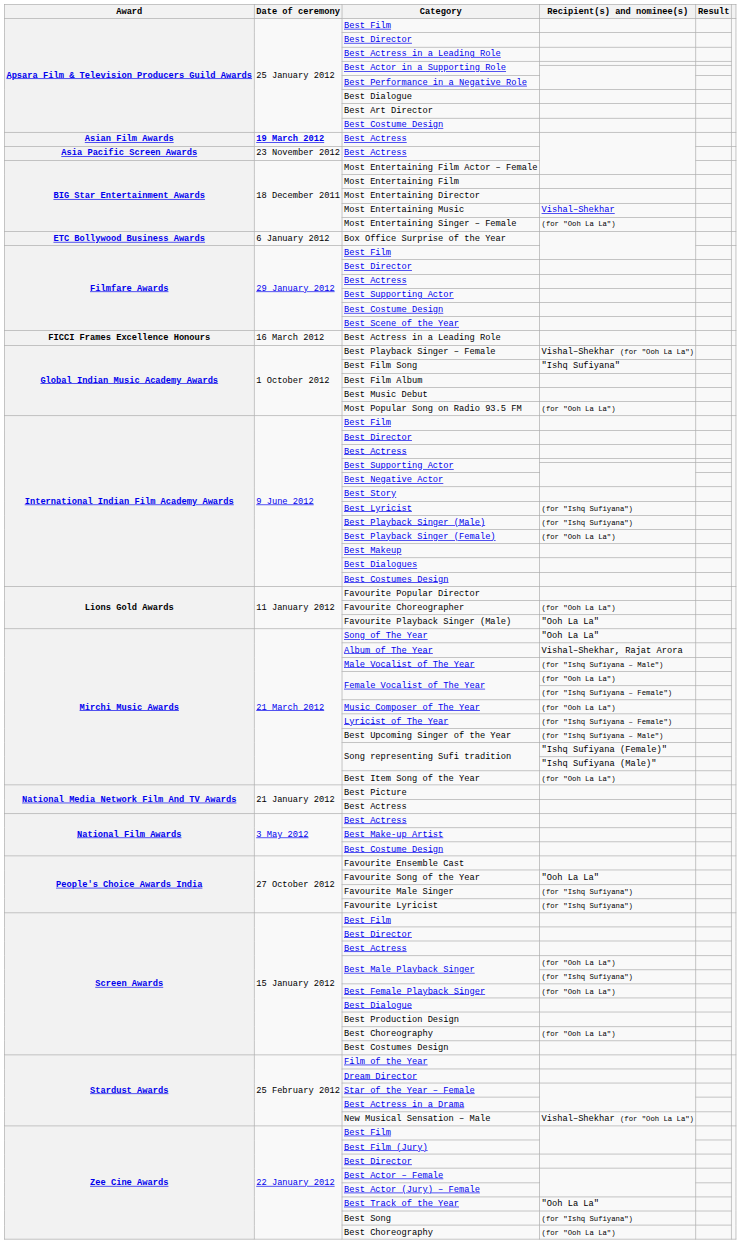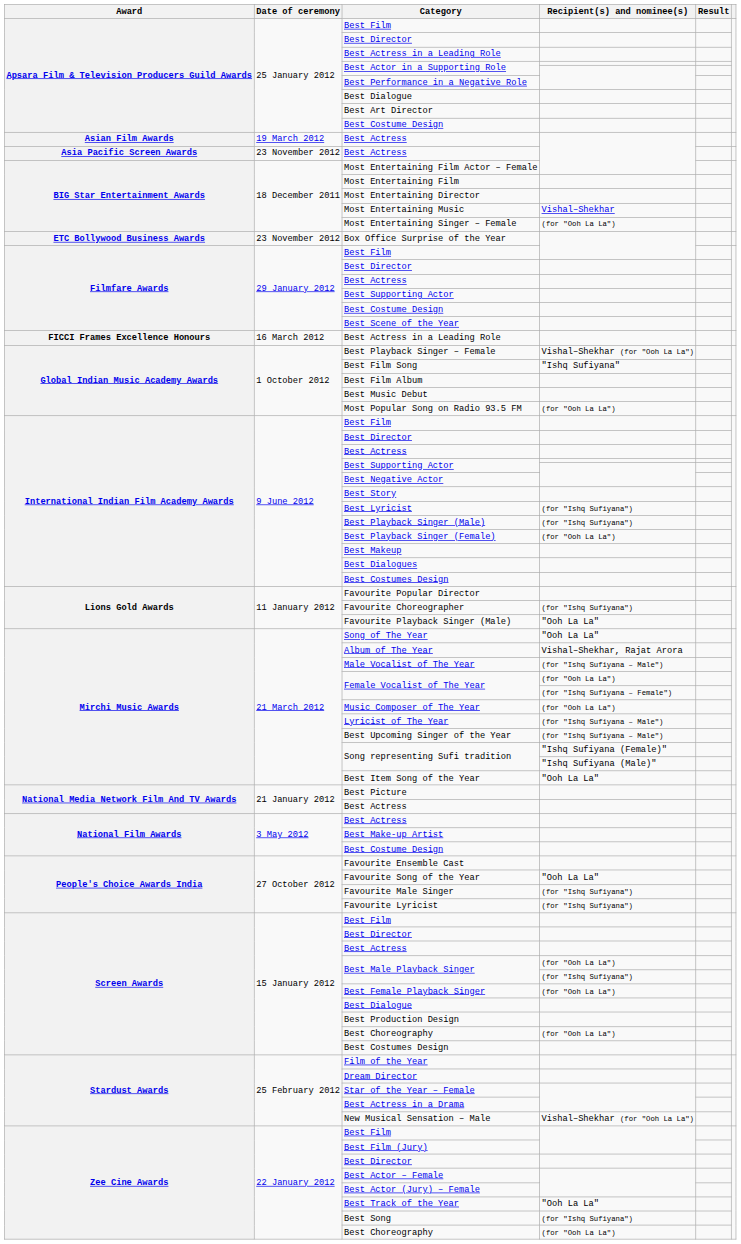 <table class="wikitable plainrowheaders sortable">
 <tr>
 <th scope="col">Award</th>
 <th scope="col">Date of ceremony</th>
 <th scope="col">Category</th>
 <th scope="col">Recipient(s) and nominee(s)</th>
 <th scope="col">Result</th>
 <th scope="col" class="unsortable"></th>
 </tr>
 <tr>
 <th scope="row" rowspan="9"><a href='#'>Apsara Film & Television Producers Guild Awards</a></th>
 <td rowspan="9">25 January 2012</td>
 <td><a href='#'>Best Film</a></td>
 <td></td>
 <td></td>
 <td style="text-align:center;" rowspan="9"><br></td>
 </tr>
 <tr>
 <td><a href='#'>Best Director</a></td>
 <td></td>
 <td></td>
 </tr>
 <tr>
 <td><a href='#'>Best Actress in a Leading Role</a></td>
 <td></td>
 <td></td>
 </tr>
 <tr>
 <td rowspan="2"><a href='#'>Best Actor in a Supporting Role</a></td>
 <td></td>
 <td></td>
 </tr>
 <tr>
 <td rowspan="2"></td>
 <td></td>
 </tr>
 <tr>
 <td><a href='#'>Best Performance in a Negative Role</a></td>
 <td></td>
 </tr>
 <tr>
 <td>Best Dialogue</td>
 <td></td>
 <td></td>
 </tr>
 <tr>
 <td>Best Art Director</td>
 <td></td>
 <td></td>
 </tr>
 <tr>
 <td><a href='#'>Best Costume Design</a></td>
 <td></td>
 <td></td>
 </tr>
 <tr>
 <th scope="row"><a href='#'>Asian Film Awards</a></th>
-<td><strong><a href='#'>19 March 2012</a></strong></td>
+<td><a href='#'>19 March 2012</a></td>
 <td><a href='#'>Best Actress</a></td>
 <td rowspan="3"></td>
 <td></td>
 <td style="text-align:center;"></td>
 </tr>
 <tr>
 <th scope="row"><a href='#'>Asia Pacific Screen Awards</a></th>
 <td>23 November 2012</td>
 <td><a href='#'>Best Actress</a></td>
 <td></td>
 <td style="text-align:center;"></td>
 </tr>
 <tr>
 <th scope="row" rowspan="5"><a href='#'>BIG Star Entertainment Awards</a></th>
 <td rowspan="5">18 December 2011</td>
 <td>Most Entertaining Film Actor – Female</td>
 <td></td>
 <td style="text-align:center;" rowspan="5"></td>
 </tr>
 <tr>
 <td>Most Entertaining Film</td>
 <td></td>
 <td></td>
 </tr>
 <tr>
 <td>Most Entertaining Director</td>
 <td></td>
 <td></td>
 </tr>
 <tr>
 <td>Most Entertaining Music</td>
 <td><a href='#'>Vishal–Shekhar</a></td>
 <td></td>
 </tr>
 <tr>
 <td>Most Entertaining Singer – Female</td>
 <td> <small>(for "Ooh La La")</small></td>
 <td></td>
 </tr>
 <tr>
 <th scope="row"><a href='#'>ETC Bollywood Business Awards</a></th>
-<td>6 January 2012</td>
+<td>23 November 2012</td>
 <td>Box Office Surprise of the Year</td>
 <td rowspan="2"></td>
 <td></td>
 <td style="text-align:center;"></td>
 </tr>
 <tr>
 <th scope="row" rowspan="6"><a href='#'>Filmfare Awards</a></th>
 <td rowspan="6"><a href='#'>29 January 2012</a></td>
 <td><a href='#'>Best Film</a></td>
 <td></td>
 <td style="text-align:center;" rowspan="6"><br></td>
 </tr>
 <tr>
 <td><a href='#'>Best Director</a></td>
 <td></td>
 <td></td>
 </tr>
 <tr>
 <td><a href='#'>Best Actress</a></td>
 <td></td>
 <td></td>
 </tr>
 <tr>
 <td><a href='#'>Best Supporting Actor</a></td>
 <td></td>
 <td></td>
 </tr>
 <tr>
 <td><a href='#'>Best Costume Design</a></td>
 <td></td>
 <td></td>
 </tr>
 <tr>
 <td><a href='#'>Best Scene of the Year</a></td>
 <td></td>
 <td></td>
 </tr>
 <tr>
 <th scope="row">FICCI Frames Excellence Honours</th>
 <td>16 March 2012</td>
 <td>Best Actress in a Leading Role</td>
 <td></td>
 <td></td>
 <td style="text-align:center;"></td>
 </tr>
 <tr>
 <th scope="row" rowspan="5"><a href='#'>Global Indian Music Academy Awards</a></th>
 <td rowspan="5">1 October 2012</td>
 <td>Best Playback Singer – Female</td>
 <td>Vishal–Shekhar <small>(for "Ooh La La")</small></td>
 <td></td>
 <td style="text-align:center;" rowspan="5"><br><br></td>
 </tr>
 <tr>
 <td>Best Film Song</td>
 <td>"Ishq Sufiyana"</td>
 <td></td>
 </tr>
 <tr>
 <td>Best Film Album</td>
 <td></td>
 <td></td>
 </tr>
 <tr>
 <td>Best Music Debut</td>
 <td></td>
 <td></td>
 </tr>
 <tr>
 <td>Most Popular Song on Radio 93.5 FM</td>
 <td> <small>(for "Ooh La La")</small></td>
 <td></td>
 </tr>
 <tr>
 <th scope="row" rowspan="13"><a href='#'>International Indian Film Academy Awards</a></th>
 <td rowspan="13"><a href='#'>9 June 2012</a></td>
 <td><a href='#'>Best Film</a></td>
 <td></td>
 <td></td>
 <td style="text-align:center;" rowspan="13"><br></td>
 </tr>
 <tr>
 <td><a href='#'>Best Director</a></td>
 <td></td>
 <td></td>
 </tr>
 <tr>
 <td><a href='#'>Best Actress</a></td>
 <td></td>
 <td></td>
 </tr>
 <tr>
 <td rowspan="2"><a href='#'>Best Supporting Actor</a></td>
 <td></td>
 <td></td>
 </tr>
 <tr>
 <td rowspan="2"></td>
 <td></td>
 </tr>
 <tr>
 <td><a href='#'>Best Negative Actor</a></td>
 <td></td>
 </tr>
 <tr>
 <td><a href='#'>Best Story</a></td>
 <td></td>
 <td></td>
 </tr>
 <tr>
 <td><a href='#'>Best Lyricist</a></td>
 <td> <small>(for "Ishq Sufiyana")</small></td>
 <td></td>
 </tr>
 <tr>
 <td><a href='#'>Best Playback Singer (Male)</a></td>
 <td> <small>(for "Ishq Sufiyana")</small></td>
 <td></td>
 </tr>
 <tr>
 <td><a href='#'>Best Playback Singer (Female)</a></td>
 <td> <small>(for "Ooh La La")</small></td>
 <td></td>
 </tr>
 <tr>
 <td><a href='#'>Best Makeup</a></td>
 <td></td>
 <td></td>
 </tr>
 <tr>
 <td><a href='#'>Best Dialogues</a></td>
 <td></td>
 <td></td>
 </tr>
 <tr>
 <td><a href='#'>Best Costumes Design</a></td>
 <td></td>
 <td></td>
 </tr>
 <tr>
 <th scope="row" rowspan="3">Lions Gold Awards</th>
 <td rowspan="3">11 January 2012</td>
 <td>Favourite Popular Director</td>
 <td></td>
 <td></td>
 <td style="text-align:center;" rowspan="3"></td>
 </tr>
 <tr>
 <td>Favourite Choreographer</td>
-<td> <small>(for "Ooh La La")</small></td>
+<td> <small>(for "Ishq Sufiyana")</small></td>
 <td></td>
 </tr>
 <tr>
 <td>Favourite Playback Singer (Male)</td>
 <td>"Ooh La La"</td>
 <td></td>
 </tr>
 <tr>
 <th scope="row" rowspan="11"><a href='#'>Mirchi Music Awards</a></th>
 <td rowspan="11"><a href='#'>21 March 2012</a></td>
 <td><a href='#'>Song of The Year</a></td>
 <td>"Ooh La La"</td>
 <td></td>
 <td style="text-align:center;" rowspan="11"></td>
 </tr>
 <tr>
 <td><a href='#'>Album of The Year</a></td>
 <td>Vishal–Shekhar, Rajat Arora</td>
 <td></td>
 </tr>
 <tr>
 <td><a href='#'>Male Vocalist of The Year</a></td>
 <td> <small>(for "Ishq Sufiyana – Male")</small></td>
 <td></td>
 </tr>
 <tr>
 <td rowspan=2><a href='#'>Female Vocalist of The Year</a></td>
 <td> <small>(for "Ooh La La")</small></td>
 <td></td>
 </tr>
 <tr>
 <td> <small>(for "Ishq Sufiyana – Female")</small></td>
 <td></td>
 </tr>
 <tr>
 <td><a href='#'>Music Composer of The Year</a></td>
 <td> <small>(for "Ooh La La")</small></td>
 <td></td>
 </tr>
 <tr>
 <td><a href='#'>Lyricist of The Year</a></td>
-<td> <small>(for "Ishq Sufiyana – Female")</small></td>
+<td> <small>(for "Ishq Sufiyana – Male")</small></td>
 <td></td>
 </tr>
 <tr>
 <td>Best Upcoming Singer of the Year</td>
 <td> <small>(for "Ishq Sufiyana – Male")</small></td>
 <td></td>
 </tr>
 <tr>
 <td rowspan=2>Song representing Sufi tradition</td>
 <td>"Ishq Sufiyana (Female)"</td>
 <td></td>
 </tr>
 <tr>
 <td>"Ishq Sufiyana (Male)"</td>
 <td></td>
 </tr>
 <tr>
 <td>Best Item Song of the Year</td>
-<td> <small>(for "Ooh La La")</small></td>
+<td>"Ooh La La"</td>
 <td></td>
 </tr>
 <tr>
 <th scope="row" rowspan="2"><a href='#'>National Media Network Film And TV Awards</a></th>
 <td rowspan="2">21 January 2012</td>
 <td>Best Picture</td>
 <td></td>
 <td></td>
 <td style="text-align:center;" rowspan="2"></td>
 </tr>
 <tr>
 <td>Best Actress</td>
 <td></td>
 <td></td>
 </tr>
 <tr>
 <th scope="row" rowspan="3"><a href='#'>National Film Awards</a></th>
 <td rowspan="3"><a href='#'>3 May 2012</a></td>
 <td><a href='#'>Best Actress</a></td>
 <td></td>
 <td></td>
 <td style="text-align:center;" rowspan="3"></td>
 </tr>
 <tr>
 <td><a href='#'>Best Make-up Artist</a></td>
 <td> </td>
 <td></td>
 </tr>
 <tr>
 <td><a href='#'>Best Costume Design</a></td>
 <td> </td>
 <td></td>
 </tr>
 <tr>
 <th scope="row" rowspan="4"><a href='#'>People's Choice Awards India</a></th>
 <td rowspan="4">27 October 2012</td>
 <td>Favourite Ensemble Cast</td>
 <td></td>
 <td></td>
 <td style="text-align:center;" rowspan="4"></td>
 </tr>
 <tr>
 <td>Favourite Song of the Year</td>
 <td>"Ooh La La"</td>
 <td></td>
 </tr>
 <tr>
 <td>Favourite Male Singer</td>
 <td> <small>(for "Ishq Sufiyana")</small></td>
 <td></td>
 </tr>
 <tr>
 <td>Favourite Lyricist</td>
 <td> <small>(for "Ishq Sufiyana")</small></td>
 <td></td>
 </tr>
 <tr>
 <th scope="row" rowspan="10"><a href='#'>Screen Awards</a></th>
 <td rowspan="10">15 January 2012</td>
 <td><a href='#'>Best Film</a></td>
 <td> </td>
 <td></td>
 <td style="text-align:center;" rowspan="10"><br></td>
 </tr>
 <tr>
 <td><a href='#'>Best Director</a></td>
 <td></td>
 <td></td>
 </tr>
 <tr>
 <td><a href='#'>Best Actress</a></td>
 <td></td>
 <td></td>
 </tr>
 <tr>
 <td rowspan="2"><a href='#'>Best Male Playback Singer</a></td>
 <td> <small>(for "Ooh La La")</small></td>
 <td></td>
 </tr>
 <tr>
 <td> <small>(for "Ishq Sufiyana")</small></td>
 <td></td>
 </tr>
 <tr>
 <td><a href='#'>Best Female Playback Singer</a></td>
 <td> <small>(for "Ooh La La")</small></td>
 <td></td>
 </tr>
 <tr>
 <td><a href='#'>Best Dialogue</a></td>
 <td></td>
 <td></td>
 </tr>
 <tr>
 <td>Best Production Design</td>
 <td></td>
 <td></td>
 </tr>
 <tr>
 <td>Best Choreography</td>
 <td> <small>(for "Ooh La La")</small></td>
 <td></td>
 </tr>
 <tr>
 <td>Best Costumes Design</td>
 <td></td>
 <td></td>
 </tr>
 <tr>
 <th scope="row" rowspan="5"><a href='#'>Stardust Awards</a></th>
 <td rowspan="5">25 February 2012</td>
 <td><a href='#'>Film of the Year</a></td>
 <td></td>
 <td></td>
 <td style="text-align:center;" rowspan="5"><br></td>
 </tr>
 <tr>
 <td><a href='#'>Dream Director</a></td>
 <td></td>
 <td></td>
 </tr>
 <tr>
 <td><a href='#'>Star of the Year – Female</a></td>
 <td rowspan="2"></td>
 <td></td>
 </tr>
 <tr>
 <td><a href='#'>Best Actress in a Drama</a></td>
 <td></td>
 </tr>
 <tr>
 <td>New Musical Sensation – Male</td>
 <td>Vishal–Shekhar <small>(for "Ooh La La")</small></td>
 <td></td>
 </tr>
 <tr>
 <th scope="row" rowspan="8"><a href='#'>Zee Cine Awards</a></th>
 <td rowspan="8"><a href='#'>22 January 2012</a></td>
 <td><a href='#'>Best Film</a></td>
 <td rowspan="2"></td>
 <td></td>
 <td style="text-align:center;" rowspan="8"><br></td>
 </tr>
 <tr>
 <td><a href='#'>Best Film (Jury)</a></td>
 <td></td>
 </tr>
 <tr>
 <td><a href='#'>Best Director</a></td>
 <td></td>
 <td></td>
 </tr>
 <tr>
 <td><a href='#'>Best Actor – Female</a></td>
 <td rowspan="2"></td>
 <td></td>
 </tr>
 <tr>
 <td><a href='#'>Best Actor (Jury) – Female</a></td>
 <td></td>
 </tr>
 <tr>
 <td><a href='#'>Best Track of the Year</a></td>
 <td>"Ooh La La"</td>
 <td></td>
 </tr>
 <tr>
 <td>Best Song</td>
 <td> <small>(for "Ishq Sufiyana")</small></td>
 <td></td>
 </tr>
 <tr>
 <td>Best Choreography</td>
 <td> <small>(for "Ooh La La")</small></td>
 <td></td>
 </tr>
 </table>
